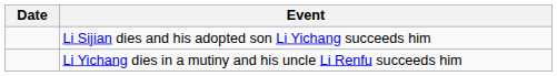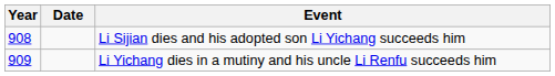 <table class="wikitable" width="100%">
 <tr>
+<th style="width:6%">Year</th>
 <th style="width:10%">Date</th>
 <th>Event</th>
 </tr>
 <tr>
+<td><a href='#'>908</a></td>
 <td></td>
 <td><a href='#'>Li Sijian</a> dies and his adopted son <a href='#'>Li Yichang</a> succeeds him</td>
 </tr>
 <tr>
+<td><a href='#'>909</a></td>
 <td></td>
 <td><a href='#'>Li Yichang</a> dies in a mutiny and his uncle <a href='#'>Li Renfu</a> succeeds him</td>
 </tr>
 </table>
